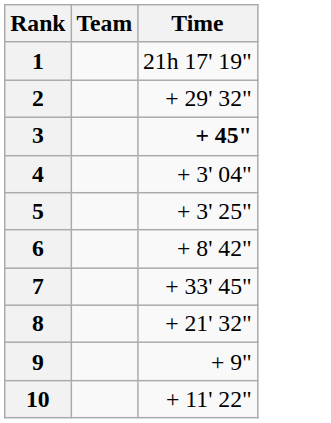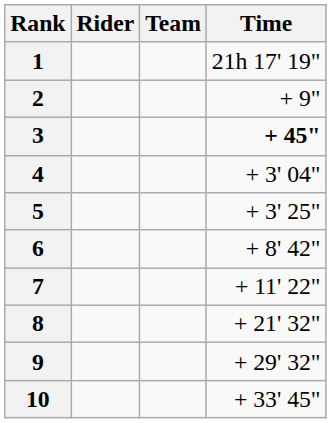 <table class="wikitable" margin-bottom:0;">
 <tr>
 <th scope="col">Rank</th>
+<th scope="col">Rider</th>
 <th scope="col">Team</th>
 <th scope="col">Time</th>
 </tr>
 <tr>
 <th scope="row">1</th>
+<td> </td>
 <td></td>
 <td align="right">21h 17' 19"</td>
 </tr>
 <tr>
 <th scope="row">2</th>
 <td></td>
-<td align="right">+ 29' 32"</td>
+<td></td>
+<td align="right">+ 9"</td>
 </tr>
 <tr>
 <th scope="row">3</th>
+<td></td>
 <td></td>
 <td align="right"><strong>+ 45"</strong></td>
 </tr>
 <tr>
 <th scope="row">4</th>
 <td></td>
+<td></td>
 <td align="right">+ 3' 04"</td>
 </tr>
 <tr>
 <th scope="row">5</th>
+<td> </td>
 <td></td>
 <td align="right">+ 3' 25"</td>
 </tr>
 <tr>
 <th scope="row">6</th>
 <td></td>
+<td></td>
 <td align="right">+ 8' 42"</td>
 </tr>
 <tr>
 <th scope="row">7</th>
 <td></td>
-<td align="right">+ 33' 45"</td>
+<td></td>
+<td align="right">+ 11' 22"</td>
 </tr>
 <tr>
 <th scope="row">8</th>
+<td></td>
 <td></td>
 <td align="right">+ 21' 32"</td>
 </tr>
 <tr>
 <th scope="row">9</th>
 <td></td>
-<td align="right">+ 9"</td>
+<td></td>
+<td align="right">+ 29' 32"</td>
 </tr>
 <tr>
 <th scope="row">10</th>
 <td></td>
-<td align="right">+ 11' 22"</td>
+<td></td>
+<td align="right">+ 33' 45"</td>
 </tr>
 </table>
